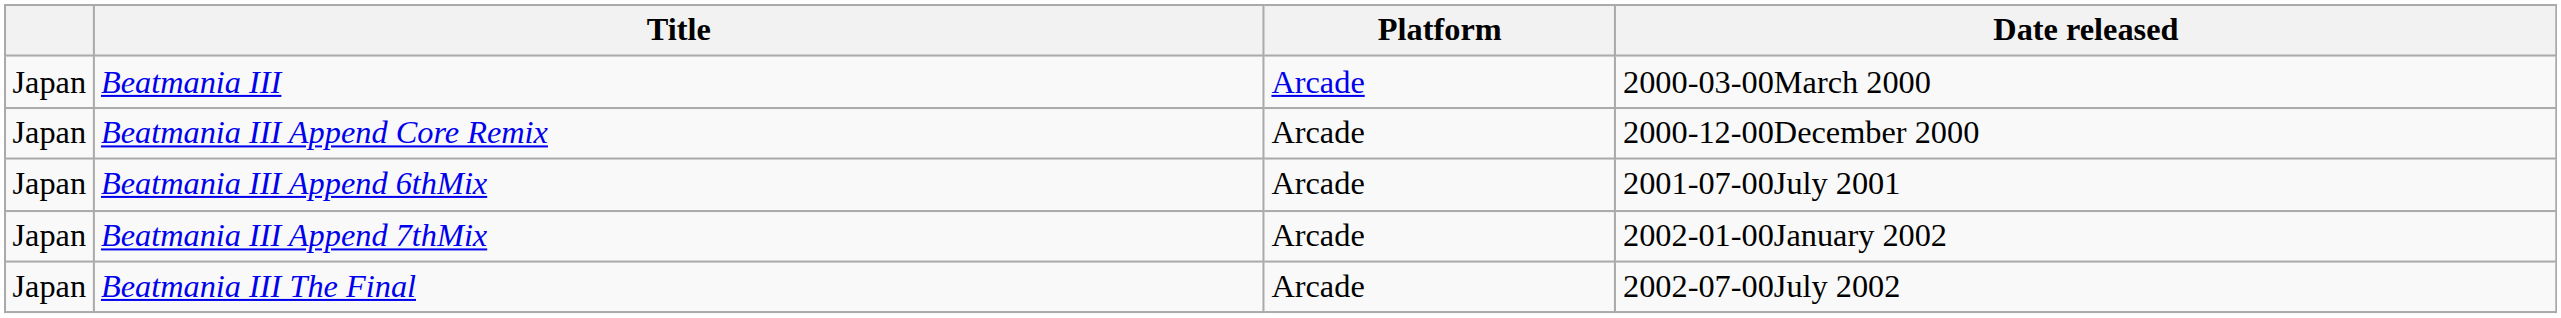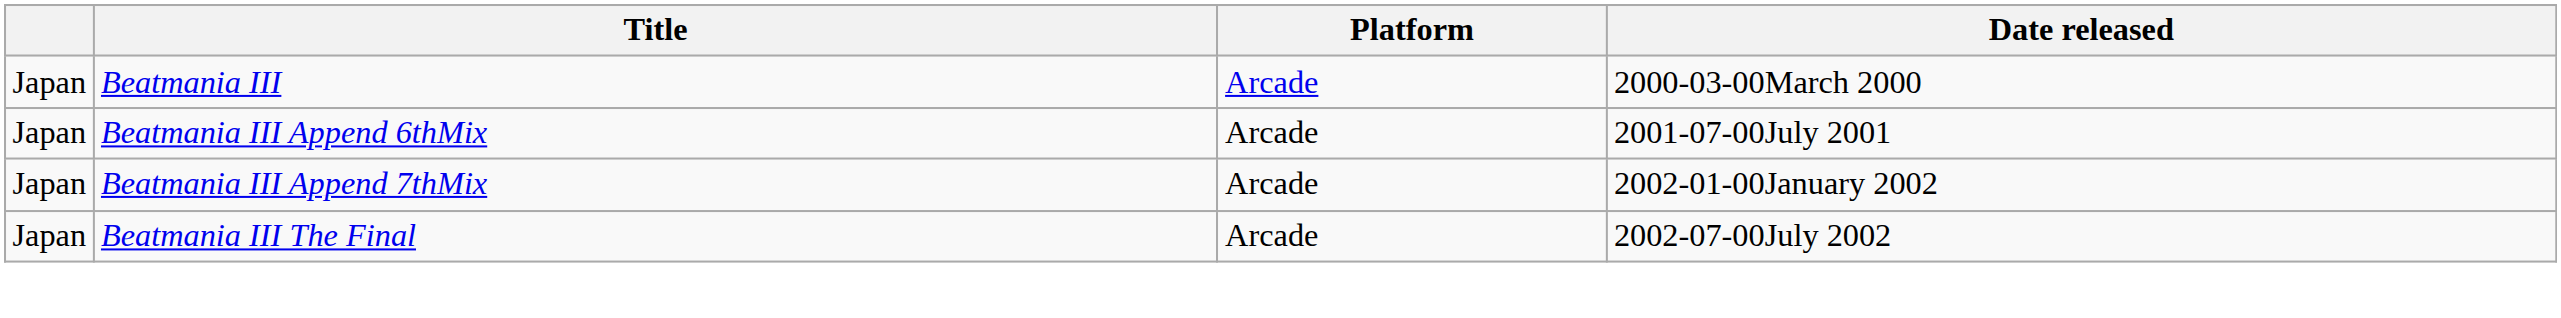 <table class="wikitable sortable" width=100%>
 <tr>
 <th width=30px></th>
 <th>Title</th>
 <th>Platform</th>
 <th>Date released</th>
 </tr>
 <tr>
 <td><span>Japan</span></td>
 <td><em><a href='#'>Beatmania III</a></em></td>
 <td><a href='#'>Arcade</a></td>
 <td><span>2000-03-00</span>March 2000</td>
-</tr>
-<tr>
-<td><span>Japan</span></td>
-<td><em><a href='#'>Beatmania III Append Core Remix</a></em></td>
-<td>Arcade</td>
-<td><span>2000-12-00</span>December 2000</td>
 </tr>
 <tr>
 <td><span>Japan</span></td>
 <td><em><a href='#'>Beatmania III Append 6thMix</a></em></td>
 <td>Arcade</td>
 <td><span>2001-07-00</span>July 2001</td>
 </tr>
 <tr>
 <td><span>Japan</span></td>
 <td><em><a href='#'>Beatmania III Append 7thMix</a></em></td>
 <td>Arcade</td>
 <td><span>2002-01-00</span>January 2002</td>
 </tr>
 <tr>
 <td><span>Japan</span></td>
 <td><em><a href='#'>Beatmania III The Final</a></em></td>
 <td>Arcade</td>
 <td><span>2002-07-00</span>July 2002</td>
 </tr>
 </table>
